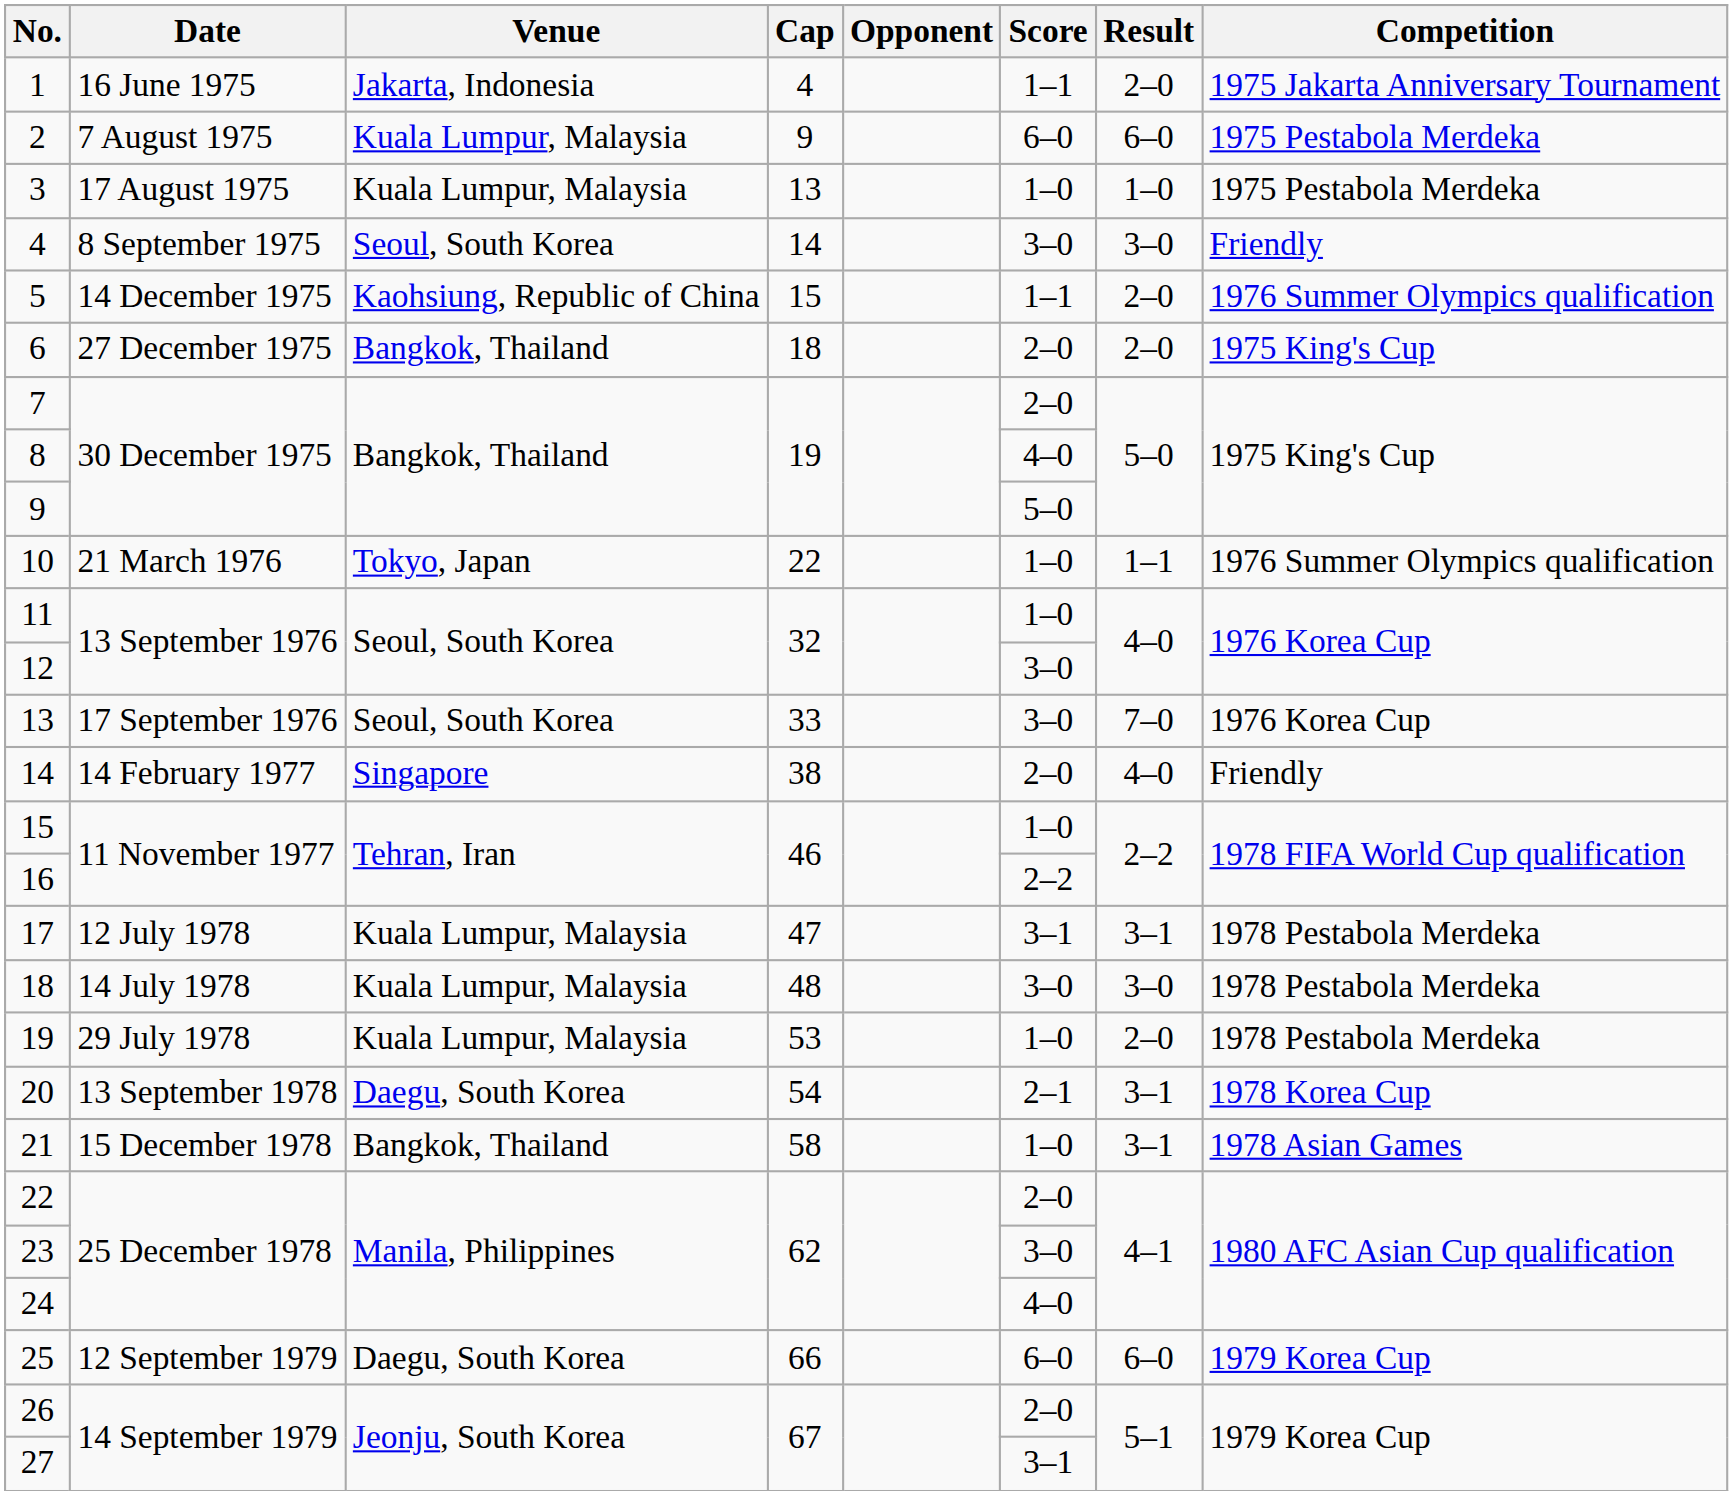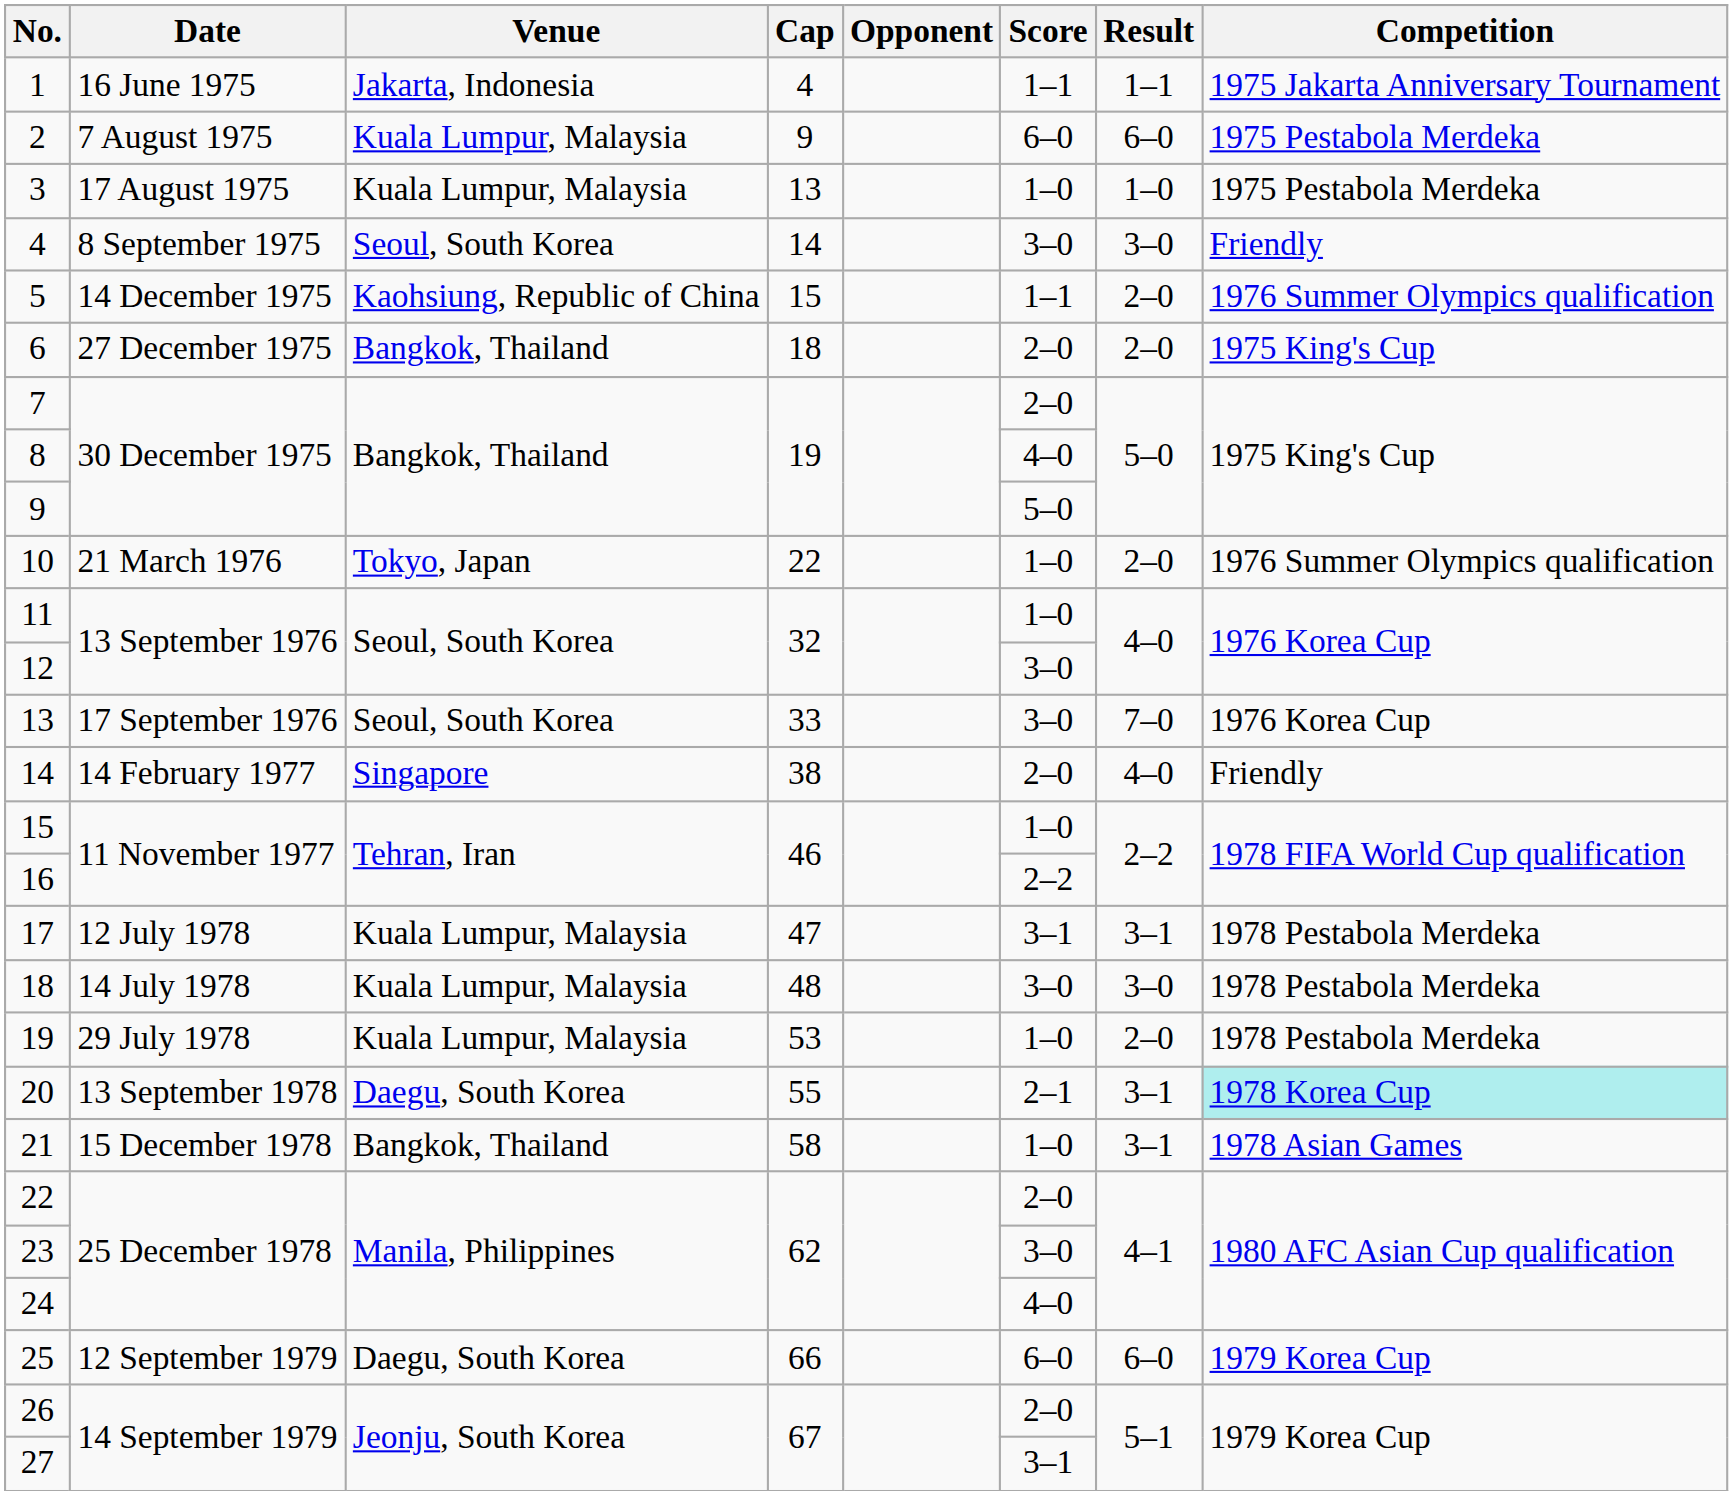 <table class="wikitable sortable">
 <tr>
 <th>No.</th>
 <th>Date</th>
 <th>Venue</th>
 <th>Cap</th>
 <th>Opponent</th>
 <th>Score</th>
 <th>Result</th>
 <th>Competition</th>
 </tr>
 <tr>
 <td align="center">1</td>
 <td>16 June 1975</td>
 <td><a href='#'>Jakarta</a>, Indonesia</td>
 <td align="center">4</td>
 <td></td>
 <td align="center">1–1</td>
-<td align="center">2–0</td>
+<td align="center">1–1 <br></td>
 <td><a href='#'>1975 Jakarta Anniversary Tournament</a></td>
 </tr>
 <tr>
 <td align="center">2</td>
 <td>7 August 1975</td>
 <td><a href='#'>Kuala Lumpur</a>, Malaysia</td>
 <td align="center">9</td>
 <td></td>
 <td align="center">6–0</td>
 <td align="center">6–0</td>
 <td><a href='#'>1975 Pestabola Merdeka</a></td>
 </tr>
 <tr>
 <td align="center">3</td>
 <td>17 August 1975</td>
 <td>Kuala Lumpur, Malaysia</td>
 <td align="center">13</td>
 <td></td>
 <td align="center">1–0</td>
 <td align="center">1–0</td>
 <td>1975 Pestabola Merdeka</td>
 </tr>
 <tr>
 <td align="center">4</td>
 <td>8 September 1975</td>
 <td><a href='#'>Seoul</a>, South Korea</td>
 <td align="center">14</td>
 <td></td>
 <td align="center">3–0</td>
 <td align="center">3–0</td>
 <td><a href='#'>Friendly</a></td>
 </tr>
 <tr>
 <td align="center">5</td>
 <td>14 December 1975</td>
 <td><a href='#'>Kaohsiung</a>, Republic of China</td>
 <td align="center">15</td>
 <td></td>
 <td align="center">1–1</td>
 <td align="center">2–0</td>
 <td><a href='#'>1976 Summer Olympics qualification</a></td>
 </tr>
 <tr>
 <td align="center">6</td>
 <td>27 December 1975</td>
 <td><a href='#'>Bangkok</a>, Thailand</td>
 <td align="center">18</td>
 <td></td>
 <td align="center">2–0</td>
 <td align="center">2–0</td>
 <td><a href='#'>1975 King's Cup</a></td>
 </tr>
 <tr>
 <td align="center">7</td>
 <td rowspan="3">30 December 1975</td>
 <td rowspan="3">Bangkok, Thailand</td>
 <td align="center" rowspan="3">19</td>
 <td rowspan="3"></td>
 <td align="center">2–0</td>
 <td align="center" rowspan="3">5–0</td>
 <td rowspan="3">1975 King's Cup</td>
 </tr>
 <tr>
 <td align="center">8</td>
 <td align="center">4–0</td>
 </tr>
 <tr>
 <td align="center">9</td>
 <td align="center">5–0</td>
 </tr>
 <tr>
 <td align="center">10</td>
 <td>21 March 1976</td>
 <td><a href='#'>Tokyo</a>, Japan</td>
 <td align="center">22</td>
 <td></td>
 <td align="center">1–0</td>
-<td align="center">1–1 <br></td>
+<td align="center">2–0</td>
 <td>1976 Summer Olympics qualification</td>
 </tr>
 <tr>
 <td align="center">11</td>
 <td rowspan="2">13 September 1976</td>
 <td rowspan="2">Seoul, South Korea</td>
 <td align="center" rowspan="2">32</td>
 <td rowspan="2"></td>
 <td align="center">1–0</td>
 <td align="center" rowspan="2">4–0</td>
 <td rowspan="2"><a href='#'>1976 Korea Cup</a></td>
 </tr>
 <tr>
 <td align="center">12</td>
 <td align="center">3–0</td>
 </tr>
 <tr>
 <td align="center">13</td>
 <td>17 September 1976</td>
 <td>Seoul, South Korea</td>
 <td align="center">33</td>
 <td></td>
 <td align="center">3–0</td>
 <td align="center">7–0</td>
 <td>1976 Korea Cup</td>
 </tr>
 <tr>
 <td align="center">14</td>
 <td>14 February 1977</td>
 <td><a href='#'>Singapore</a></td>
 <td align="center">38</td>
 <td></td>
 <td align="center">2–0</td>
 <td align="center">4–0</td>
 <td>Friendly</td>
 </tr>
 <tr>
 <td align="center">15</td>
 <td rowspan="2">11 November 1977</td>
 <td rowspan="2"><a href='#'>Tehran</a>, Iran</td>
 <td align="center" rowspan="2">46</td>
 <td rowspan="2"></td>
 <td align="center">1–0</td>
 <td align="center" rowspan="2">2–2</td>
 <td rowspan="2"><a href='#'>1978 FIFA World Cup qualification</a></td>
 </tr>
 <tr>
 <td align="center">16</td>
 <td align="center">2–2</td>
 </tr>
 <tr>
 <td align="center">17</td>
 <td>12 July 1978</td>
 <td>Kuala Lumpur, Malaysia</td>
 <td align="center">47</td>
 <td></td>
 <td align="center">3–1</td>
 <td align="center">3–1</td>
 <td>1978 Pestabola Merdeka</td>
 </tr>
 <tr>
 <td align="center">18</td>
 <td>14 July 1978</td>
 <td>Kuala Lumpur, Malaysia</td>
 <td align="center">48</td>
 <td></td>
 <td align="center">3–0</td>
 <td align="center">3–0</td>
 <td>1978 Pestabola Merdeka</td>
 </tr>
 <tr>
 <td align="center">19</td>
 <td>29 July 1978</td>
 <td>Kuala Lumpur, Malaysia</td>
 <td align="center">53</td>
 <td></td>
 <td align="center">1–0</td>
 <td align="center">2–0</td>
 <td>1978 Pestabola Merdeka</td>
 </tr>
 <tr>
 <td align="center">20</td>
 <td>13 September 1978</td>
 <td><a href='#'>Daegu</a>, South Korea</td>
-<td align="center">54</td>
+<td align="center">55</td>
 <td></td>
 <td align="center">2–1</td>
 <td align="center">3–1</td>
-<td><a href='#'>1978 Korea Cup</a></td>
+<td style="background: paleturquoise;"><a href='#'>1978 Korea Cup</a></td>
 </tr>
 <tr>
 <td align="center">21</td>
 <td>15 December 1978</td>
 <td>Bangkok, Thailand</td>
 <td align="center">58</td>
 <td></td>
 <td align="center">1–0</td>
 <td align="center">3–1</td>
 <td><a href='#'>1978 Asian Games</a></td>
 </tr>
 <tr>
 <td align="center">22</td>
 <td rowspan="3">25 December 1978</td>
 <td rowspan="3"><a href='#'>Manila</a>, Philippines</td>
 <td align="center" rowspan="3">62</td>
 <td rowspan="3"></td>
 <td align="center">2–0</td>
 <td align="center" rowspan="3">4–1</td>
 <td rowspan="3"><a href='#'>1980 AFC Asian Cup qualification</a></td>
 </tr>
 <tr>
 <td align="center">23</td>
 <td align="center">3–0</td>
 </tr>
 <tr>
 <td align="center">24</td>
 <td align="center">4–0</td>
 </tr>
 <tr>
 <td align="center">25</td>
 <td>12 September 1979</td>
 <td>Daegu, South Korea</td>
 <td align="center">66</td>
 <td></td>
 <td align="center">6–0</td>
 <td align="center">6–0</td>
 <td><a href='#'>1979 Korea Cup</a></td>
 </tr>
 <tr>
 <td align="center">26</td>
 <td rowspan="2">14 September 1979</td>
 <td rowspan="2"><a href='#'>Jeonju</a>, South Korea</td>
 <td align="center" rowspan="2">67</td>
 <td rowspan="2"></td>
 <td align="center">2–0</td>
 <td align="center" rowspan="2">5–1</td>
 <td rowspan="2">1979 Korea Cup</td>
 </tr>
 <tr>
 <td align="center">27</td>
 <td align="center">3–1</td>
 </tr>
 </table>
